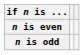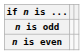 <table class="wikitable">
 <tr>
 <th scope="col">if <em>n</em> is ...</th>
 <th scope="col"></th>
 <th scope="col"></th>
 </tr>
 <tr>
+<th scope="row"><em>n</em> is odd</th>
+<td></td>
+<td></td>
+</tr>
+<tr>
 <th scope="row"><em>n</em> is even</th>
 <td></td>
 <td></td>
 </tr>
-<tr>
-<th scope="row"><em>n</em> is odd</th>
-<td></td>
-<td></td>
-</tr>
 </table>
